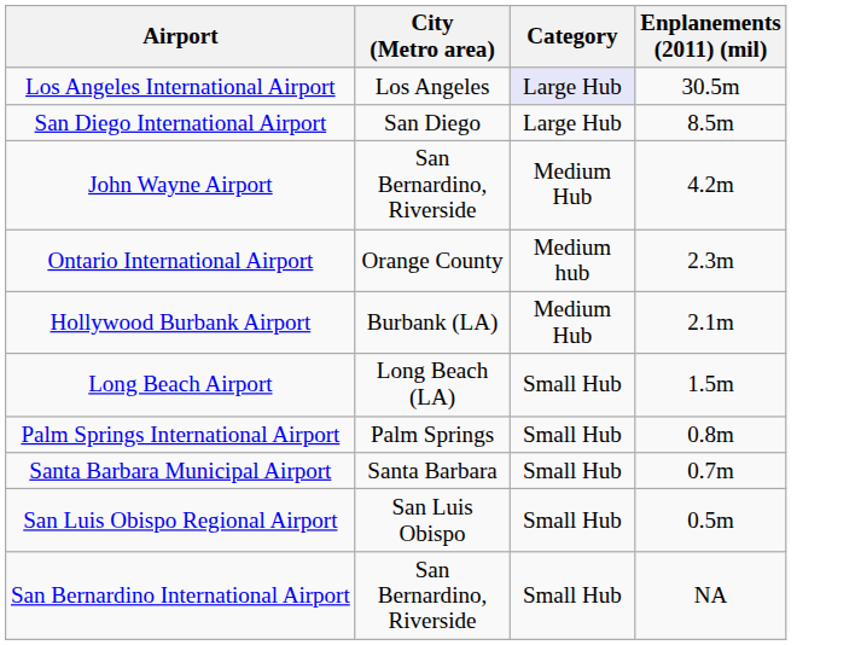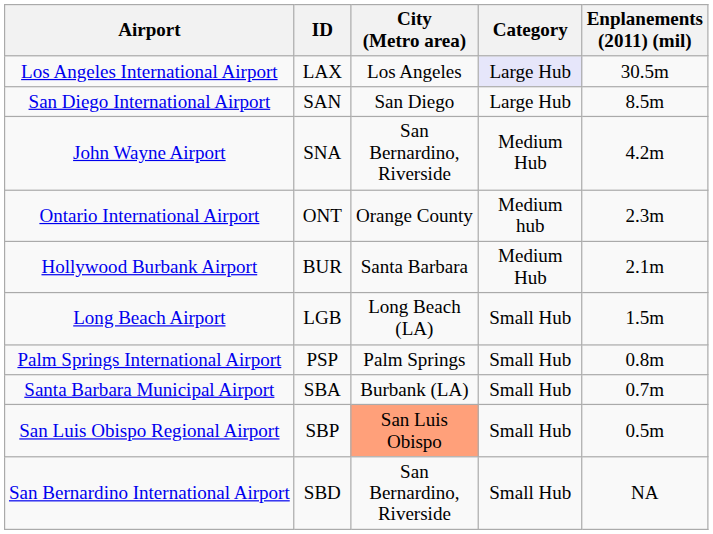 <table class="wikitable sortable" style="text-align: center;">
 <tr>
 <th>Airport</th>
+<th style="width:40px;">ID</th>
 <th width=100>City <br> (Metro area)</th>
 <th width=80>Category</th>
 <th>Enplanements <br> (2011) (mil)</th>
 </tr>
 <tr>
 <td><a href='#'>Los Angeles International Airport</a></td>
+<td>LAX</td>
 <td>Los Angeles</td>
 <td style="background: lavender;">Large Hub</td>
 <td>30.5m</td>
 </tr>
 <tr>
 <td><a href='#'>San Diego International Airport</a></td>
+<td>SAN</td>
 <td>San Diego</td>
 <td>Large Hub</td>
 <td>8.5m</td>
 </tr>
 <tr>
 <td><a href='#'>John Wayne Airport</a></td>
+<td>SNA</td>
 <td>San Bernardino, Riverside</td>
 <td>Medium Hub</td>
 <td>4.2m</td>
 </tr>
 <tr>
 <td><a href='#'>Ontario International Airport</a></td>
+<td>ONT</td>
 <td>Orange County</td>
 <td>Medium hub</td>
 <td>2.3m</td>
 </tr>
 <tr>
 <td><a href='#'>Hollywood Burbank Airport</a></td>
-<td>Burbank (LA)</td>
+<td>BUR</td>
+<td>Santa Barbara</td>
 <td>Medium Hub</td>
 <td>2.1m</td>
 </tr>
 <tr>
 <td><a href='#'>Long Beach Airport</a></td>
+<td>LGB</td>
 <td>Long Beach (LA)</td>
 <td>Small Hub</td>
 <td>1.5m</td>
 </tr>
 <tr>
 <td><a href='#'>Palm Springs International Airport</a></td>
+<td>PSP</td>
 <td>Palm Springs</td>
 <td>Small Hub</td>
 <td>0.8m</td>
 </tr>
 <tr>
 <td><a href='#'>Santa Barbara Municipal Airport</a></td>
-<td>Santa Barbara</td>
+<td>SBA</td>
+<td>Burbank (LA)</td>
 <td>Small Hub</td>
 <td>0.7m</td>
 </tr>
 <tr>
 <td><a href='#'>San Luis Obispo Regional Airport</a></td>
-<td>San Luis Obispo</td>
+<td>SBP</td>
+<td style="background: lightsalmon;">San Luis Obispo</td>
 <td>Small Hub</td>
 <td>0.5m</td>
 </tr>
 <tr>
 <td><a href='#'>San Bernardino International Airport</a></td>
+<td>SBD</td>
 <td>San Bernardino, Riverside</td>
 <td>Small Hub</td>
 <td>NA</td>
 </tr>
 </table>
